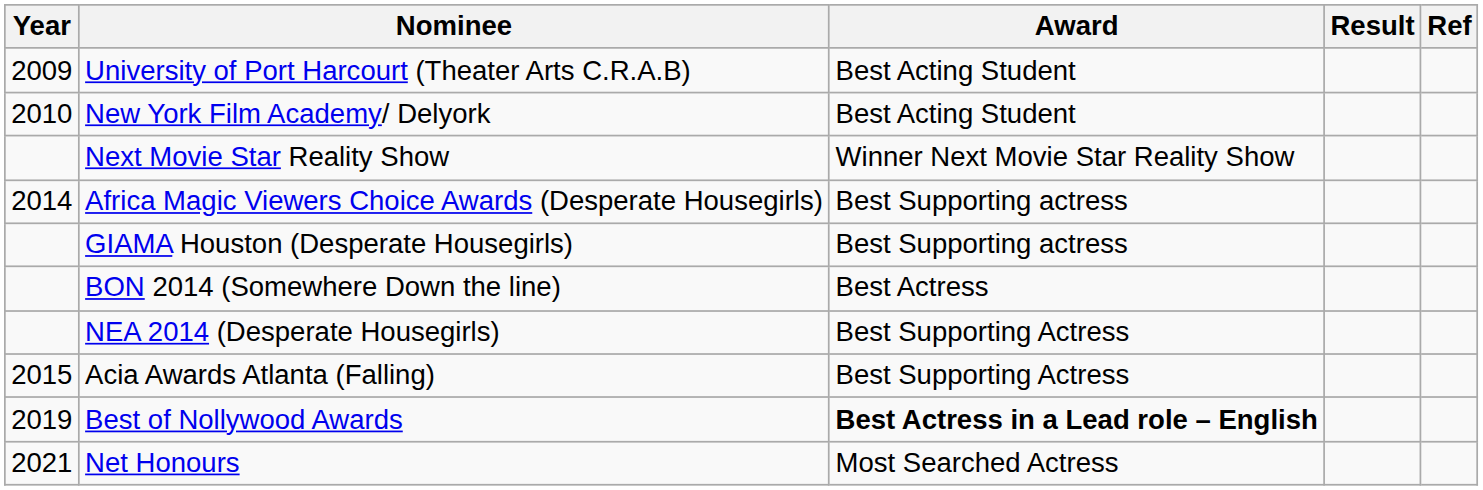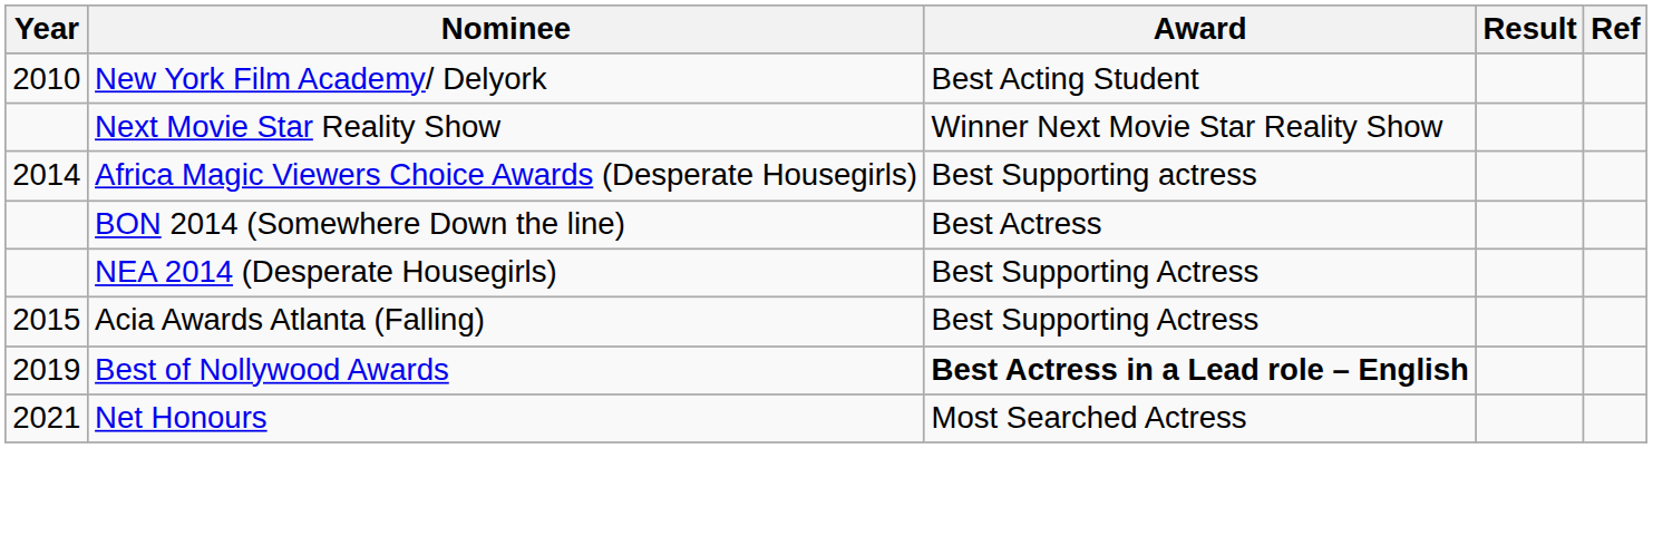 <table class="wikitable">
 <tr>
 <th>Year</th>
 <th>Nominee</th>
 <th>Award</th>
 <th>Result</th>
 <th>Ref</th>
-</tr>
-<tr>
-<td>2009</td>
-<td><a href='#'>University of Port Harcourt</a> (Theater Arts C.R.A.B)</td>
-<td>Best Acting Student</td>
-<td></td>
-<td></td>
 </tr>
 <tr>
 <td>2010</td>
 <td><a href='#'>New York Film Academy</a>/ Delyork</td>
 <td>Best Acting Student</td>
 <td></td>
 <td></td>
 </tr>
 <tr>
 <td></td>
 <td><a href='#'>Next Movie Star</a> Reality Show</td>
 <td>Winner Next Movie Star Reality Show</td>
 <td></td>
 <td></td>
 </tr>
 <tr>
 <td>2014</td>
 <td><a href='#'>Africa Magic Viewers Choice Awards</a> (Desperate Housegirls)</td>
-<td>Best Supporting actress</td>
-<td></td>
-<td></td>
-</tr>
-<tr>
-<td></td>
-<td><a href='#'>GIAMA</a> Houston (Desperate Housegirls)</td>
 <td>Best Supporting actress</td>
 <td></td>
 <td></td>
 </tr>
 <tr>
 <td></td>
 <td><a href='#'>BON</a> 2014 (Somewhere Down the line)</td>
 <td>Best Actress</td>
 <td></td>
 <td></td>
 </tr>
 <tr>
 <td></td>
 <td><a href='#'>NEA 2014</a> (Desperate Housegirls)</td>
 <td>Best Supporting Actress</td>
 <td></td>
 <td></td>
 </tr>
 <tr>
 <td>2015</td>
 <td>Acia Awards Atlanta (Falling)</td>
 <td>Best Supporting Actress</td>
 <td></td>
 <td></td>
 </tr>
 <tr>
 <td>2019</td>
 <td><a href='#'>Best of Nollywood Awards</a></td>
 <td><strong>Best Actress in a Lead role – English</strong></td>
 <td></td>
 <td></td>
 </tr>
 <tr>
 <td>2021</td>
 <td><a href='#'>Net Honours</a></td>
 <td>Most Searched Actress</td>
 <td></td>
 <td></td>
 </tr>
 </table>
